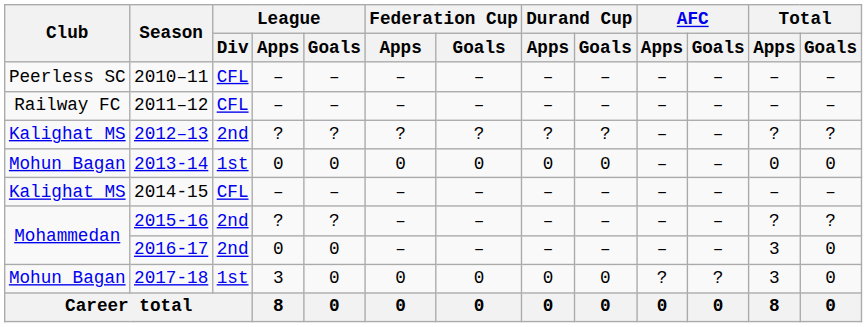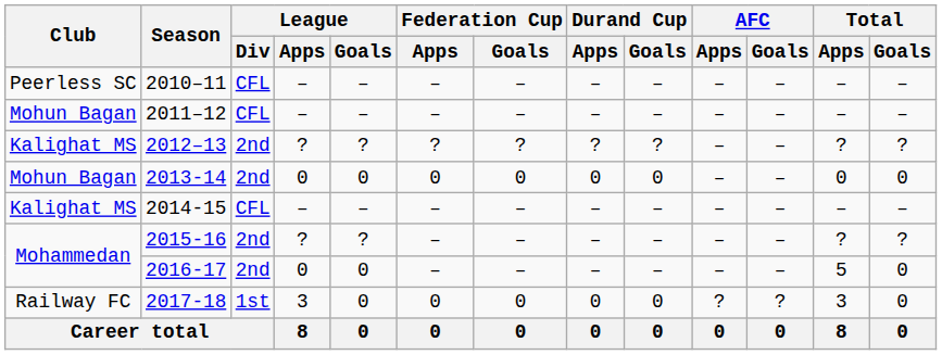 <table class="wikitable" style="text-align: center;">
 <tr>
 <th rowspan="2">Club</th>
 <th rowspan="2">Season</th>
 <th colspan="3">League</th>
 <th colspan="2">Federation Cup</th>
 <th colspan="2">Durand Cup</th>
 <th colspan="2"><a href='#'>AFC</a></th>
 <th colspan="2">Total</th>
 </tr>
 <tr>
 <th>Div</th>
 <th>Apps</th>
 <th>Goals</th>
 <th>Apps</th>
 <th>Goals</th>
 <th>Apps</th>
 <th>Goals</th>
 <th>Apps</th>
 <th>Goals</th>
 <th>Apps</th>
 <th>Goals</th>
 </tr>
 <tr>
 <td rowspan="1">Peerless SC</td>
 <td>2010–11</td>
 <td><a href='#'>CFL</a></td>
 <td>–</td>
 <td>–</td>
 <td>–</td>
 <td>–</td>
 <td>–</td>
 <td>–</td>
 <td>–</td>
 <td>–</td>
 <td>–</td>
 <td>–</td>
 </tr>
 <tr>
-<td rowspan="1">Railway FC</td>
+<td rowspan="1"><a href='#'>Mohun Bagan</a></td>
 <td>2011–12</td>
 <td><a href='#'>CFL</a></td>
 <td>–</td>
 <td>–</td>
 <td>–</td>
 <td>–</td>
 <td>–</td>
 <td>–</td>
 <td>–</td>
 <td>–</td>
 <td>–</td>
 <td>–</td>
 </tr>
 <tr>
 <td rowspan="1"><a href='#'>Kalighat MS</a></td>
 <td><a href='#'>2012–13</a></td>
 <td><a href='#'>2nd</a></td>
 <td>?</td>
 <td>?</td>
 <td>?</td>
 <td>?</td>
 <td>?</td>
 <td>?</td>
 <td>–</td>
 <td>–</td>
 <td>?</td>
 <td>?</td>
 </tr>
 <tr>
 <td rowspan="1"><a href='#'>Mohun Bagan</a></td>
 <td><a href='#'>2013-14</a></td>
-<td><a href='#'>1st</a></td>
+<td><a href='#'>2nd</a></td>
 <td>0</td>
 <td>0</td>
 <td>0</td>
 <td>0</td>
 <td>0</td>
 <td>0</td>
 <td>–</td>
 <td>–</td>
 <td>0</td>
 <td>0</td>
 </tr>
 <tr>
 <td rowspan="1"><a href='#'>Kalighat MS</a></td>
 <td>2014-15</td>
 <td><a href='#'>CFL</a></td>
 <td>–</td>
 <td>–</td>
 <td>–</td>
 <td>–</td>
 <td>–</td>
 <td>–</td>
 <td>–</td>
 <td>–</td>
 <td>–</td>
 <td>–</td>
 </tr>
 <tr>
 <td rowspan="2"><a href='#'>Mohammedan</a></td>
 <td><a href='#'>2015-16</a></td>
 <td><a href='#'>2nd</a></td>
 <td>?</td>
 <td>?</td>
 <td>–</td>
 <td>–</td>
 <td>–</td>
 <td>–</td>
 <td>–</td>
 <td>–</td>
 <td>?</td>
 <td>?</td>
 </tr>
 <tr>
 <td><a href='#'>2016-17</a></td>
 <td><a href='#'>2nd</a></td>
 <td>0</td>
 <td>0</td>
 <td>–</td>
 <td>–</td>
 <td>–</td>
 <td>–</td>
 <td>–</td>
 <td>–</td>
-<td>3</td>
+<td>5</td>
 <td>0</td>
 </tr>
 <tr>
-<td rowspan="1"><a href='#'>Mohun Bagan</a></td>
+<td rowspan="1">Railway FC</td>
 <td><a href='#'>2017-18</a></td>
 <td><a href='#'>1st</a></td>
 <td>3</td>
 <td>0</td>
 <td>0</td>
 <td>0</td>
 <td>0</td>
 <td>0</td>
 <td>?</td>
 <td>?</td>
 <td>3</td>
 <td>0</td>
 </tr>
 <tr>
 <th colspan="3">Career total</th>
 <th>8</th>
 <th>0</th>
 <th>0</th>
 <th>0</th>
 <th>0</th>
 <th>0</th>
 <th>0</th>
 <th>0</th>
 <th>8</th>
 <th>0</th>
 </tr>
 </table>
